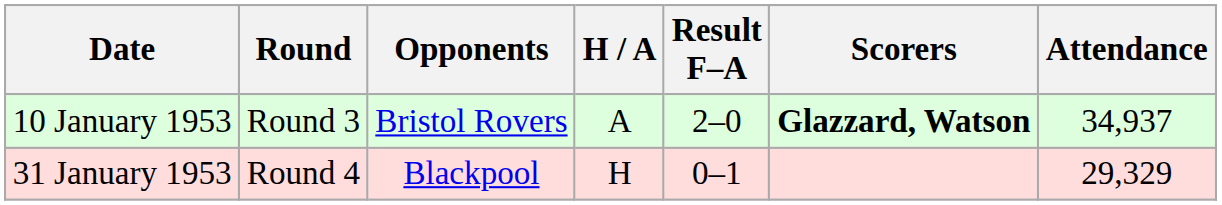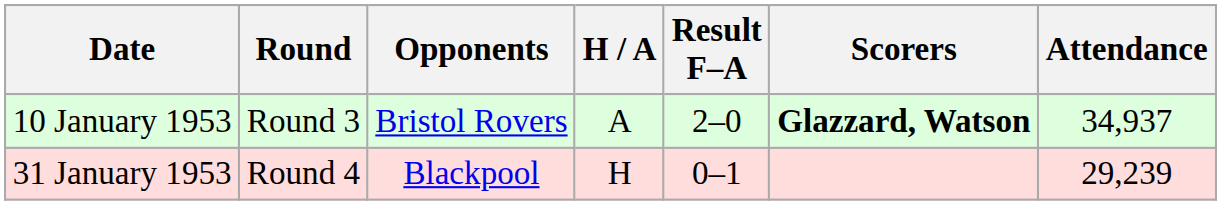 <table class="wikitable" style="text-align:center">
 <tr>
 <th>Date</th>
 <th>Round</th>
 <th>Opponents</th>
 <th>H / A</th>
 <th>Result<br>F–A</th>
 <th>Scorers</th>
 <th>Attendance</th>
 </tr>
 <tr bgcolor="#ddffdd">
 <td>10 January 1953</td>
 <td>Round 3</td>
 <td><a href='#'>Bristol Rovers</a></td>
 <td>A</td>
 <td>2–0</td>
 <td><strong>Glazzard, Watson</strong></td>
 <td>34,937</td>
 </tr>
 <tr bgcolor="#ffdddd">
 <td>31 January 1953</td>
 <td>Round 4</td>
 <td><a href='#'>Blackpool</a></td>
 <td>H</td>
 <td>0–1</td>
 <td></td>
-<td>29,329</td>
+<td>29,239</td>
 </tr>
 </table>
